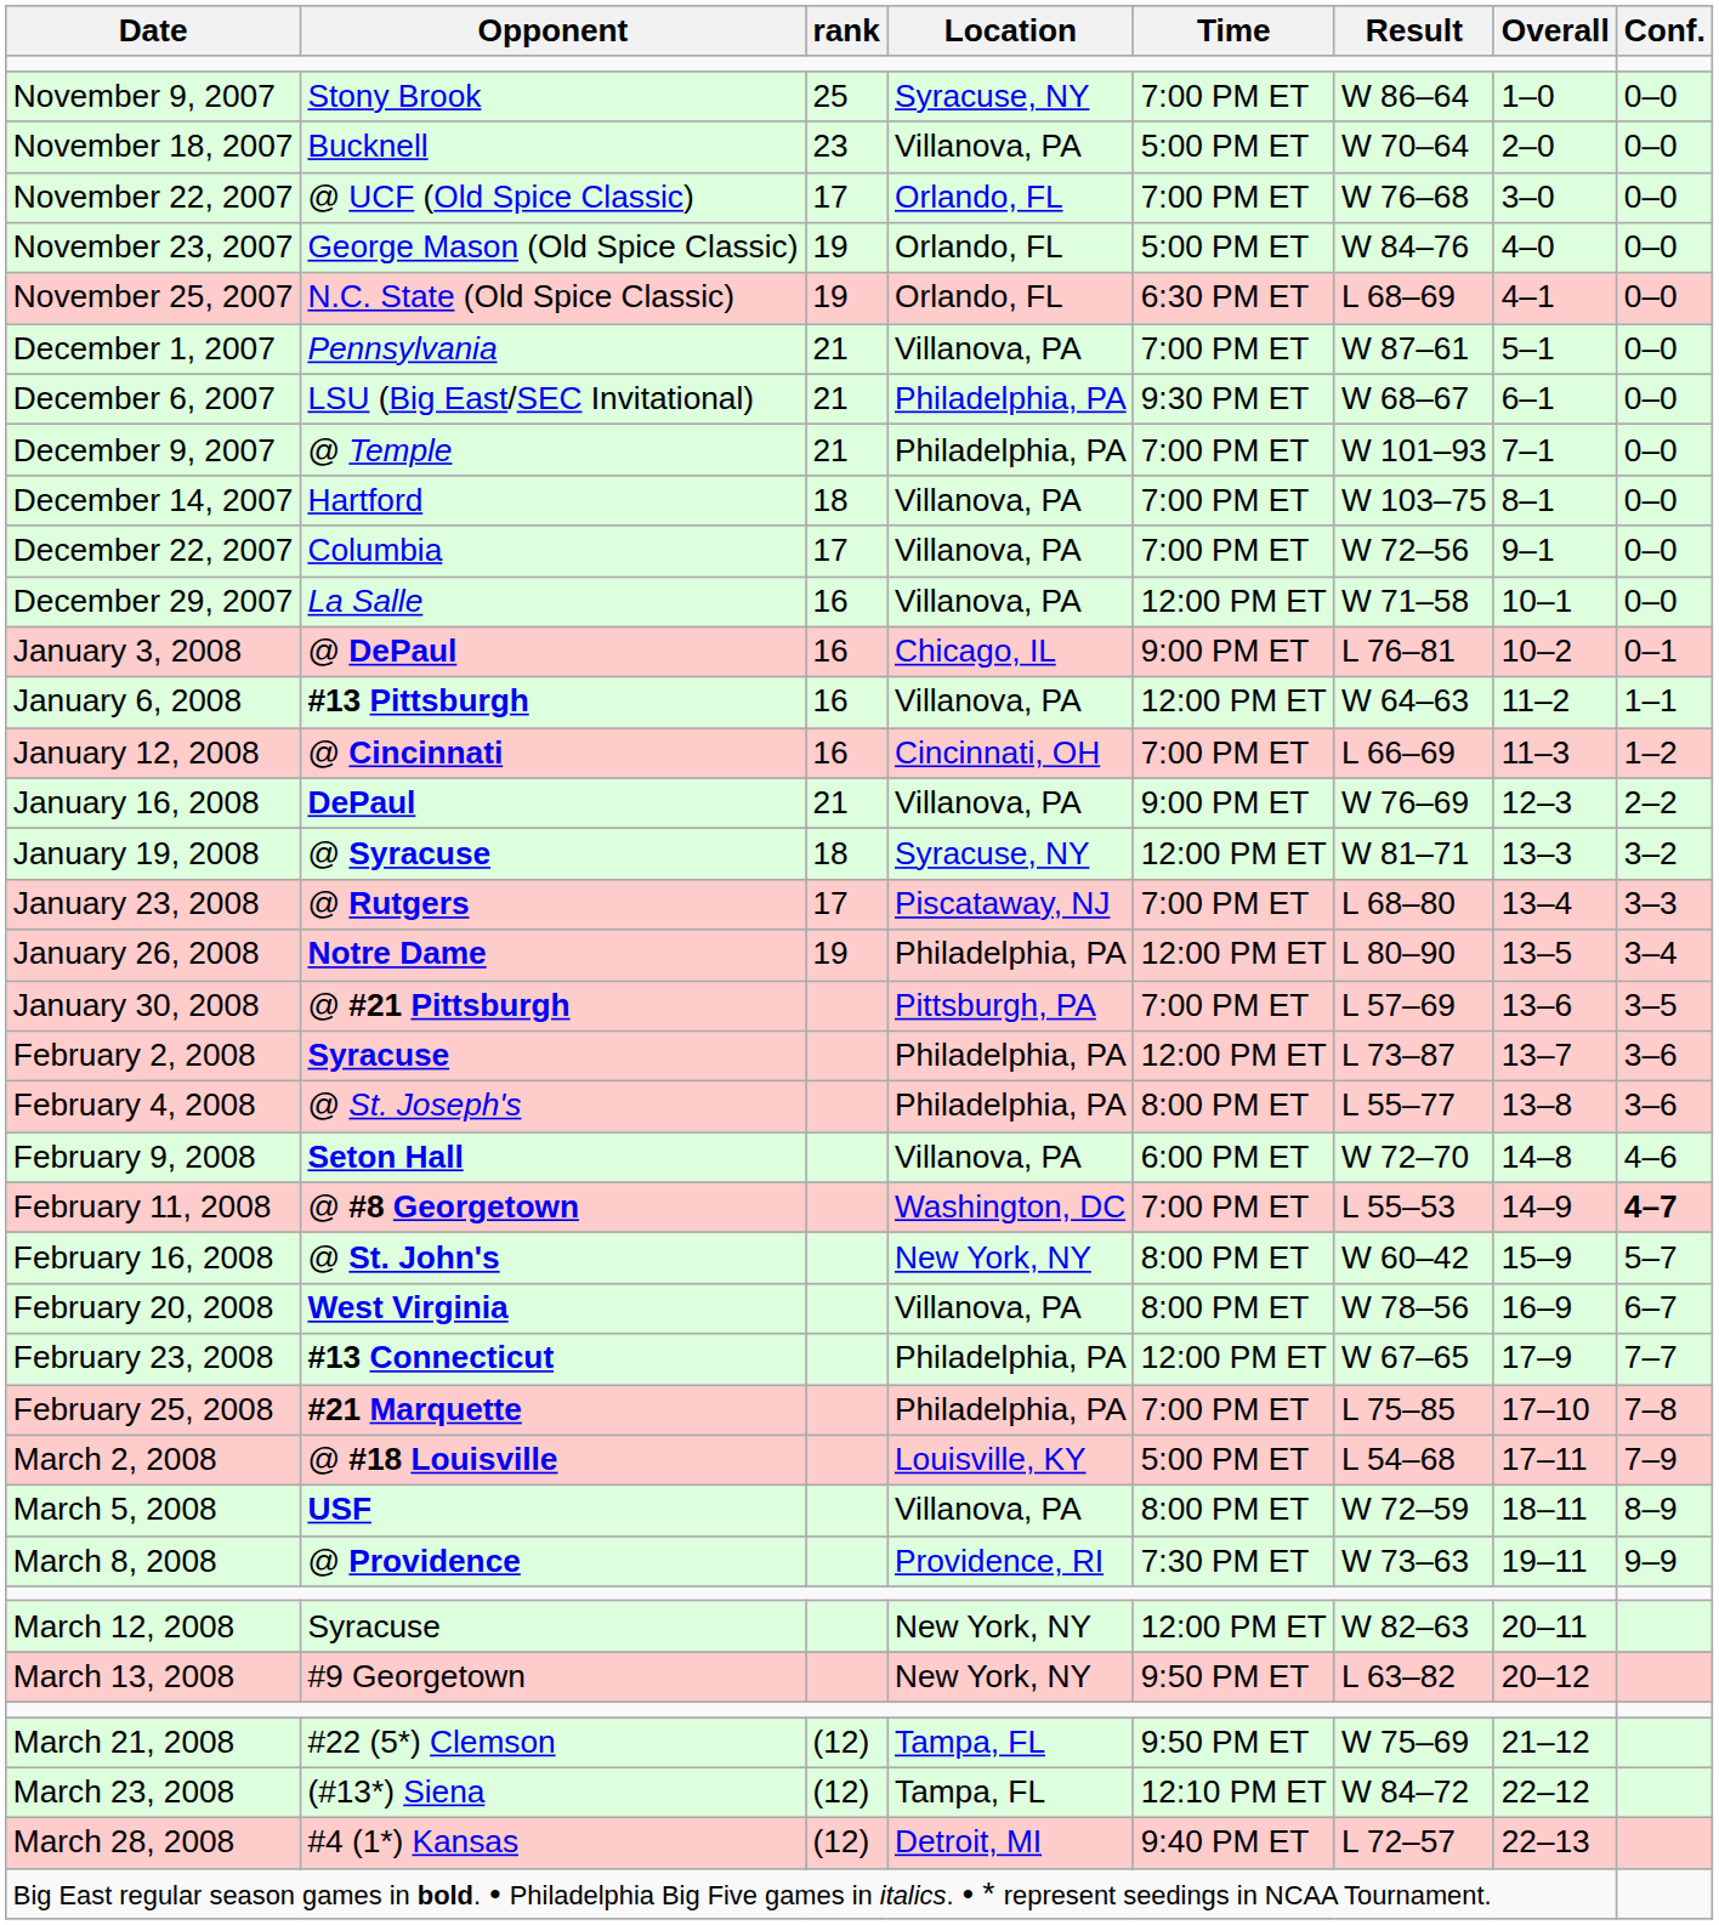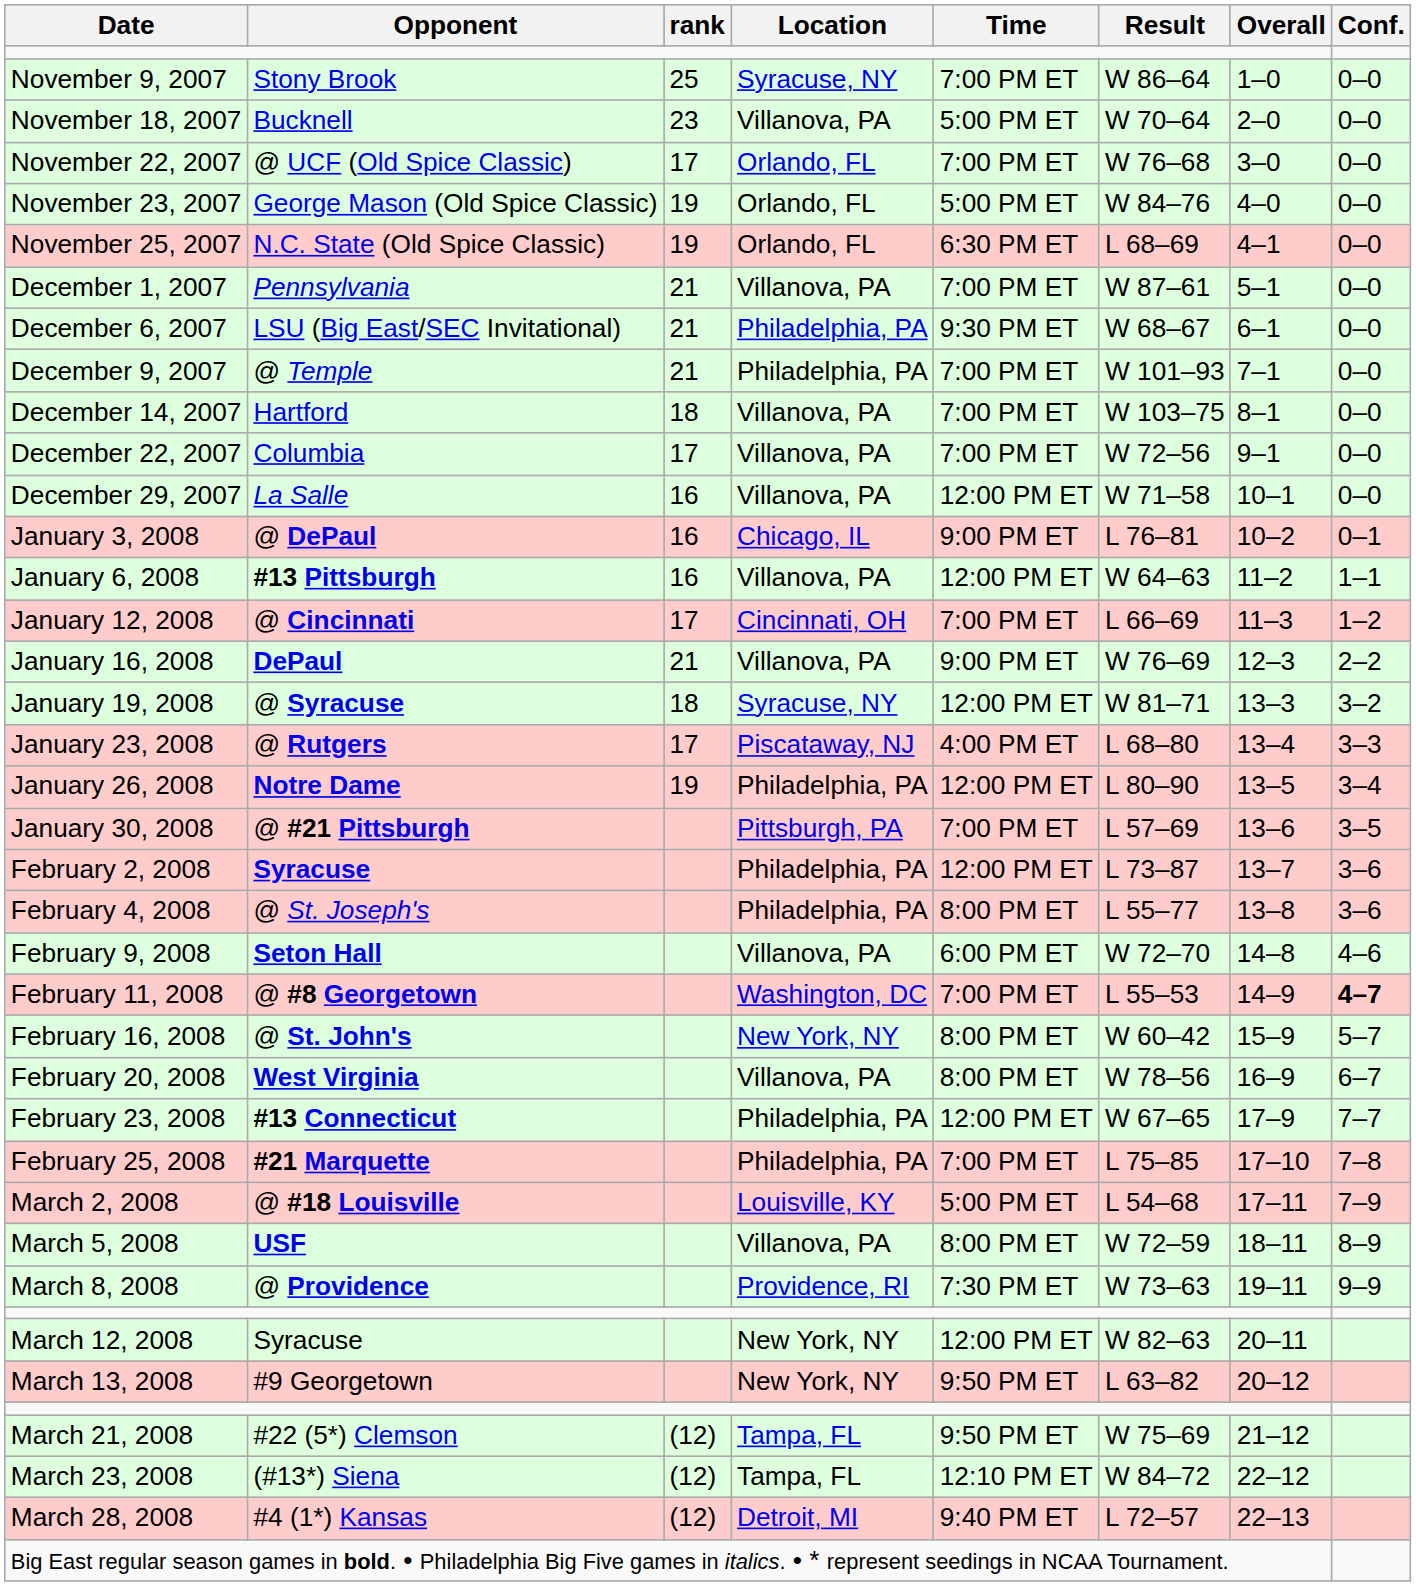 <table class="wikitable">
 <tr>
 <th>Date</th>
 <th>Opponent</th>
 <th>rank</th>
 <th>Location</th>
 <th>Time</th>
 <th>Result</th>
 <th>Overall</th>
 <th>Conf.</th>
 </tr>
 <tr>
 <td colspan="7"></td>
 </tr>
 <tr style="background: #ddffdd;">
 <td>November 9, 2007</td>
 <td><a href='#'>Stony Brook</a></td>
 <td>25</td>
 <td><a href='#'>Syracuse, NY</a></td>
 <td>7:00 PM ET</td>
 <td>W 86–64</td>
 <td>1–0</td>
 <td>0–0</td>
 </tr>
 <tr style="background: #ddffdd;">
 <td>November 18, 2007</td>
 <td><a href='#'>Bucknell</a></td>
 <td>23</td>
 <td>Villanova, PA</td>
 <td>5:00 PM ET</td>
 <td>W 70–64</td>
 <td>2–0</td>
 <td>0–0</td>
 </tr>
 <tr style="background: #ddffdd;">
 <td>November 22, 2007</td>
 <td>@ <a href='#'>UCF</a> (<a href='#'>Old Spice Classic</a>)</td>
 <td>17</td>
 <td><a href='#'>Orlando, FL</a></td>
 <td>7:00 PM ET</td>
 <td>W 76–68</td>
 <td>3–0</td>
 <td>0–0</td>
 </tr>
 <tr style="background: #ddffdd;">
 <td>November 23, 2007</td>
 <td><a href='#'>George Mason</a> (Old Spice Classic)</td>
 <td>19</td>
 <td>Orlando, FL</td>
 <td>5:00 PM ET</td>
 <td>W 84–76</td>
 <td>4–0</td>
 <td>0–0</td>
 </tr>
 <tr style="background: #ffcccc;">
 <td>November 25, 2007</td>
 <td><a href='#'>N.C. State</a> (Old Spice Classic)</td>
 <td>19</td>
 <td>Orlando, FL</td>
 <td>6:30 PM ET</td>
 <td>L 68–69</td>
 <td>4–1</td>
 <td>0–0</td>
 </tr>
 <tr style="background: #ddffdd;">
 <td>December 1, 2007</td>
 <td><em><a href='#'>Pennsylvania</a></em></td>
 <td>21</td>
 <td>Villanova, PA</td>
 <td>7:00 PM ET</td>
 <td>W 87–61</td>
 <td>5–1</td>
 <td>0–0</td>
 </tr>
 <tr style="background: #ddffdd;">
 <td>December 6, 2007</td>
 <td><a href='#'>LSU</a> (<a href='#'>Big East</a>/<a href='#'>SEC</a> Invitational)</td>
 <td>21</td>
 <td><a href='#'>Philadelphia, PA</a></td>
 <td>9:30 PM ET</td>
 <td>W 68–67</td>
 <td>6–1</td>
 <td>0–0</td>
 </tr>
 <tr style="background: #ddffdd;">
 <td>December 9, 2007</td>
 <td>@ <em><a href='#'>Temple</a></em></td>
 <td>21</td>
 <td>Philadelphia, PA</td>
 <td>7:00 PM ET</td>
 <td>W 101–93</td>
 <td>7–1</td>
 <td>0–0</td>
 </tr>
 <tr style="background: #ddffdd;">
 <td>December 14, 2007</td>
 <td><a href='#'>Hartford</a></td>
 <td>18</td>
 <td>Villanova, PA</td>
 <td>7:00 PM ET</td>
 <td>W 103–75</td>
 <td>8–1</td>
 <td>0–0</td>
 </tr>
 <tr style="background: #ddffdd;">
 <td>December 22, 2007</td>
 <td><a href='#'>Columbia</a></td>
 <td>17</td>
 <td>Villanova, PA</td>
 <td>7:00 PM ET</td>
 <td>W 72–56</td>
 <td>9–1</td>
 <td>0–0</td>
 </tr>
 <tr style="background: #ddffdd;">
 <td>December 29, 2007</td>
 <td><em><a href='#'>La Salle</a></em></td>
 <td>16</td>
 <td>Villanova, PA</td>
 <td>12:00 PM ET</td>
 <td>W 71–58</td>
 <td>10–1</td>
 <td>0–0</td>
 </tr>
 <tr style="background: #ffcccc;">
 <td>January 3, 2008</td>
 <td>@ <strong><a href='#'>DePaul</a></strong></td>
 <td>16</td>
 <td><a href='#'>Chicago, IL</a></td>
 <td>9:00 PM ET</td>
 <td>L 76–81</td>
 <td>10–2</td>
 <td>0–1</td>
 </tr>
 <tr style="background: #ddffdd;">
 <td>January 6, 2008</td>
 <td><strong>#13 <a href='#'>Pittsburgh</a></strong></td>
 <td>16</td>
 <td>Villanova, PA</td>
 <td>12:00 PM ET</td>
 <td>W 64–63</td>
 <td>11–2</td>
 <td>1–1</td>
 </tr>
 <tr style="background: #ffcccc;">
 <td>January 12, 2008</td>
 <td>@ <strong><a href='#'>Cincinnati</a></strong></td>
-<td>16</td>
+<td>17</td>
 <td><a href='#'>Cincinnati, OH</a></td>
 <td>7:00 PM ET</td>
 <td>L 66–69</td>
 <td>11–3</td>
 <td>1–2</td>
 </tr>
 <tr style="background: #ddffdd;">
 <td>January 16, 2008</td>
 <td><strong><a href='#'>DePaul</a></strong></td>
 <td>21</td>
 <td>Villanova, PA</td>
 <td>9:00 PM ET</td>
 <td>W 76–69</td>
 <td>12–3</td>
 <td>2–2</td>
 </tr>
 <tr style="background: #ddffdd;">
 <td>January 19, 2008</td>
 <td>@ <strong><a href='#'>Syracuse</a></strong></td>
 <td>18</td>
 <td><a href='#'>Syracuse, NY</a></td>
 <td>12:00 PM ET</td>
 <td>W 81–71</td>
 <td>13–3</td>
 <td>3–2</td>
 </tr>
 <tr style="background: #ffcccc;">
 <td>January 23, 2008</td>
 <td>@ <strong><a href='#'>Rutgers</a></strong></td>
 <td>17</td>
 <td><a href='#'>Piscataway, NJ</a></td>
-<td>7:00 PM ET</td>
+<td>4:00 PM ET</td>
 <td>L 68–80</td>
 <td>13–4</td>
 <td>3–3</td>
 </tr>
 <tr style="background: #ffcccc;">
 <td>January 26, 2008</td>
 <td><strong><a href='#'>Notre Dame</a></strong></td>
 <td>19</td>
 <td>Philadelphia, PA</td>
 <td>12:00 PM ET</td>
 <td>L 80–90</td>
 <td>13–5</td>
 <td>3–4</td>
 </tr>
 <tr style="background: #ffcccc;">
 <td>January 30, 2008</td>
 <td>@ <strong>#21 <a href='#'>Pittsburgh</a></strong></td>
 <td></td>
 <td><a href='#'>Pittsburgh, PA</a></td>
 <td>7:00 PM ET</td>
 <td>L 57–69</td>
 <td>13–6</td>
 <td>3–5</td>
 </tr>
 <tr style="background: #ffcccc;">
 <td>February 2, 2008</td>
 <td><strong><a href='#'>Syracuse</a></strong></td>
 <td></td>
 <td>Philadelphia, PA</td>
 <td>12:00 PM ET</td>
 <td>L 73–87</td>
 <td>13–7</td>
 <td>3–6</td>
 </tr>
 <tr style="background: #ffcccc;">
 <td>February 4, 2008</td>
 <td>@ <em><a href='#'>St. Joseph's</a></em></td>
 <td></td>
 <td>Philadelphia, PA</td>
 <td>8:00 PM ET</td>
 <td>L 55–77</td>
 <td>13–8</td>
 <td>3–6</td>
 </tr>
 <tr style="background: #ddffdd;">
 <td>February 9, 2008</td>
 <td><strong><a href='#'>Seton Hall</a></strong></td>
 <td></td>
 <td>Villanova, PA</td>
 <td>6:00 PM ET</td>
 <td>W 72–70</td>
 <td>14–8</td>
 <td>4–6</td>
 </tr>
 <tr style="background: #ffcccc;">
 <td>February 11, 2008</td>
 <td>@ <strong>#8 <a href='#'>Georgetown</a></strong></td>
 <td></td>
 <td><a href='#'>Washington, DC</a></td>
 <td>7:00 PM ET</td>
 <td>L 55–53</td>
 <td>14–9</td>
 <td><strong>4–7</strong></td>
 </tr>
 <tr style="background: #ddffdd;">
 <td>February 16, 2008</td>
 <td>@ <strong><a href='#'>St. John's</a></strong></td>
 <td></td>
 <td><a href='#'>New York, NY</a></td>
 <td>8:00 PM ET</td>
 <td>W 60–42</td>
 <td>15–9</td>
 <td>5–7</td>
 </tr>
 <tr style="background: #ddffdd;">
 <td>February 20, 2008</td>
 <td><strong><a href='#'>West Virginia</a></strong></td>
 <td></td>
 <td>Villanova, PA</td>
 <td>8:00 PM ET</td>
 <td>W 78–56</td>
 <td>16–9</td>
 <td>6–7</td>
 </tr>
 <tr style="background: #ddffdd;">
 <td>February 23, 2008</td>
 <td><strong>#13 <a href='#'>Connecticut</a></strong></td>
 <td></td>
 <td>Philadelphia, PA</td>
 <td>12:00 PM ET</td>
 <td>W 67–65</td>
 <td>17–9</td>
 <td>7–7</td>
 </tr>
 <tr style="background: #ffcccc;">
 <td>February 25, 2008</td>
 <td><strong>#21 <a href='#'>Marquette</a></strong></td>
 <td></td>
 <td>Philadelphia, PA</td>
 <td>7:00 PM ET</td>
 <td>L 75–85</td>
 <td>17–10</td>
 <td>7–8</td>
 </tr>
 <tr style="background: #ffcccc;">
 <td>March 2, 2008</td>
 <td>@ <strong>#18 <a href='#'>Louisville</a></strong></td>
 <td></td>
 <td><a href='#'>Louisville, KY</a></td>
 <td>5:00 PM ET</td>
 <td>L 54–68</td>
 <td>17–11</td>
 <td>7–9</td>
 </tr>
 <tr style="background: #ddffdd;">
 <td>March 5, 2008</td>
 <td><strong><a href='#'>USF</a></strong></td>
 <td></td>
 <td>Villanova, PA</td>
 <td>8:00 PM ET</td>
 <td>W 72–59</td>
 <td>18–11</td>
 <td>8–9</td>
 </tr>
 <tr style="background: #ddffdd;">
 <td>March 8, 2008</td>
 <td>@ <strong><a href='#'>Providence</a></strong></td>
 <td></td>
 <td><a href='#'>Providence, RI</a></td>
 <td>7:30 PM ET</td>
 <td>W 73–63</td>
 <td>19–11</td>
 <td>9–9</td>
 </tr>
 <tr>
 <td colspan="7"></td>
 </tr>
 <tr style="background: #ddffdd;">
 <td>March 12, 2008</td>
 <td>Syracuse</td>
 <td></td>
 <td>New York, NY</td>
 <td>12:00 PM ET</td>
 <td>W 82–63</td>
 <td>20–11</td>
 <td></td>
 </tr>
 <tr style="background: #ffcccc;">
 <td>March 13, 2008</td>
 <td>#9 Georgetown</td>
 <td></td>
 <td>New York, NY</td>
 <td>9:50 PM ET</td>
 <td>L 63–82</td>
 <td>20–12</td>
 <td></td>
 </tr>
 <tr>
 <td colspan="7"></td>
 </tr>
 <tr style="background: #ddffdd;">
 <td>March 21, 2008</td>
 <td>#22 (5*) <a href='#'>Clemson</a></td>
 <td>(12)</td>
 <td><a href='#'>Tampa, FL</a></td>
 <td>9:50 PM ET</td>
 <td>W 75–69</td>
 <td>21–12</td>
 <td></td>
 </tr>
 <tr style="background: #ddffdd;">
 <td>March 23, 2008</td>
 <td>(#13*) <a href='#'>Siena</a></td>
 <td>(12)</td>
 <td>Tampa, FL</td>
 <td>12:10 PM ET</td>
 <td>W 84–72</td>
 <td>22–12</td>
 <td></td>
 </tr>
 <tr style="background: #ffcccc;">
 <td>March 28, 2008</td>
 <td>#4 (1*) <a href='#'>Kansas</a></td>
 <td>(12)</td>
 <td><a href='#'>Detroit, MI</a></td>
 <td>9:40 PM ET</td>
 <td>L 72–57</td>
 <td>22–13</td>
 <td></td>
 </tr>
 <tr>
 <td colspan="7"><small>Big East regular season games in <strong>bold</strong>.</small> • <small>Philadelphia Big Five games in <em>italics</em>.</small> • * <small>represent seedings in NCAA Tournament.</small></td>
 </tr>
 </table>
